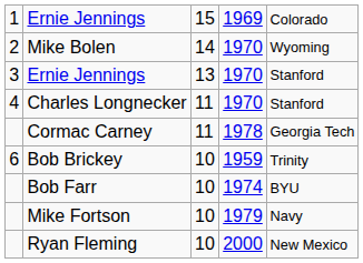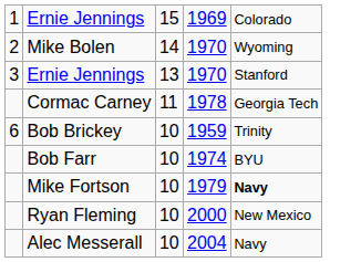 <table class="wikitable">
 <tr>
 </tr>
 <tr>
 <td>1</td>
 <td><a href='#'>Ernie Jennings</a></td>
 <td>15</td>
 <td><a href='#'>1969</a></td>
 <td style="font-size:80%;">Colorado</td>
 </tr>
 <tr>
 <td>2</td>
 <td>Mike Bolen</td>
 <td>14</td>
 <td><a href='#'>1970</a></td>
 <td style="font-size:80%;">Wyoming</td>
 </tr>
 <tr>
 <td>3</td>
 <td><a href='#'>Ernie Jennings</a></td>
 <td>13</td>
-<td><a href='#'>1970</a></td>
-<td style="font-size:80%;">Stanford</td>
-</tr>
-<tr>
-<td>4</td>
-<td>Charles Longnecker</td>
-<td>11</td>
 <td><a href='#'>1970</a></td>
 <td style="font-size:80%;">Stanford</td>
 </tr>
 <tr>
 <td></td>
 <td>Cormac Carney</td>
 <td>11</td>
 <td><a href='#'>1978</a></td>
 <td style="font-size:80%;">Georgia Tech</td>
 </tr>
 <tr>
 <td>6</td>
 <td>Bob Brickey</td>
 <td>10</td>
 <td><a href='#'>1959</a></td>
 <td style="font-size:80%;">Trinity</td>
 </tr>
 <tr>
 <td></td>
 <td>Bob Farr</td>
 <td>10</td>
 <td><a href='#'>1974</a></td>
 <td style="font-size:80%;">BYU</td>
 </tr>
 <tr>
 <td></td>
 <td>Mike Fortson</td>
 <td>10</td>
 <td><a href='#'>1979</a></td>
-<td style="font-size:80%;">Navy</td>
+<td style="font-size:80%;"><strong>Navy</strong></td>
 </tr>
 <tr>
 <td></td>
 <td>Ryan Fleming</td>
 <td>10</td>
 <td><a href='#'>2000</a></td>
 <td style="font-size:80%;">New Mexico</td>
 </tr>
+<tr>
+<td></td>
+<td>Alec Messerall</td>
+<td>10</td>
+<td><a href='#'>2004</a></td>
+<td style="font-size:80%;">Navy</td>
+</tr>
 </table>
